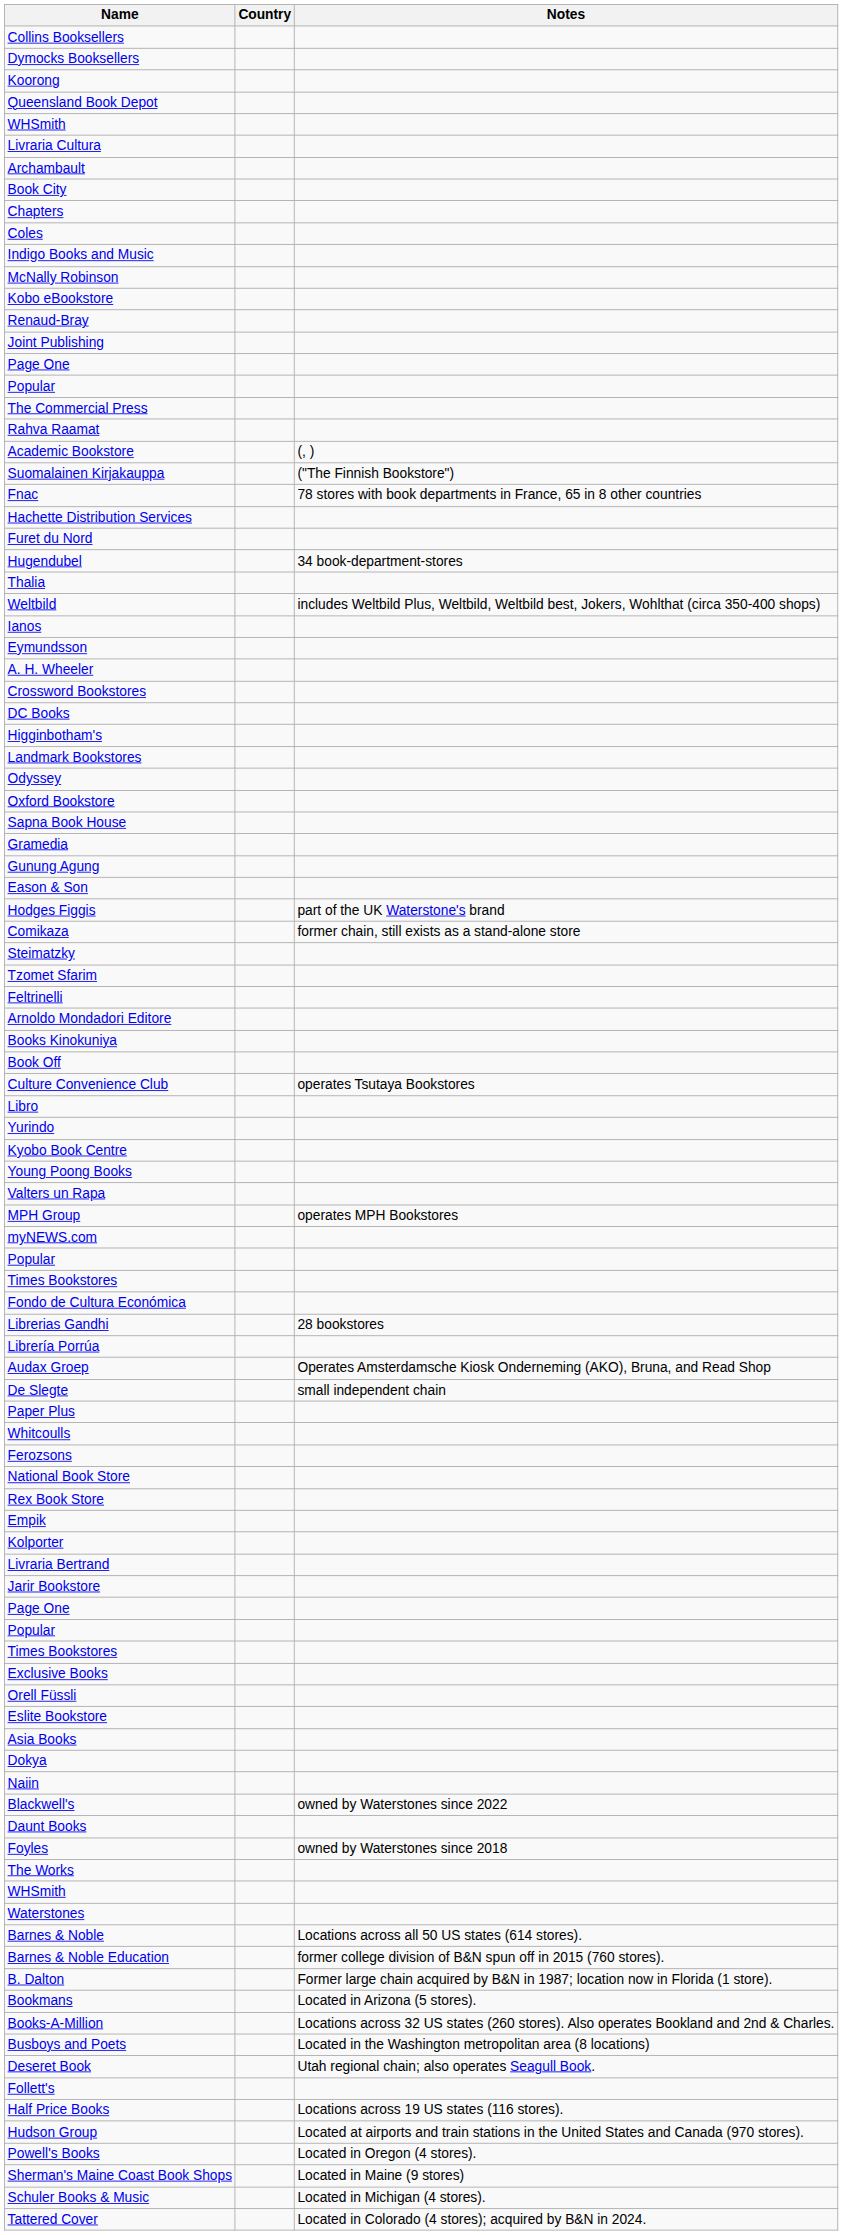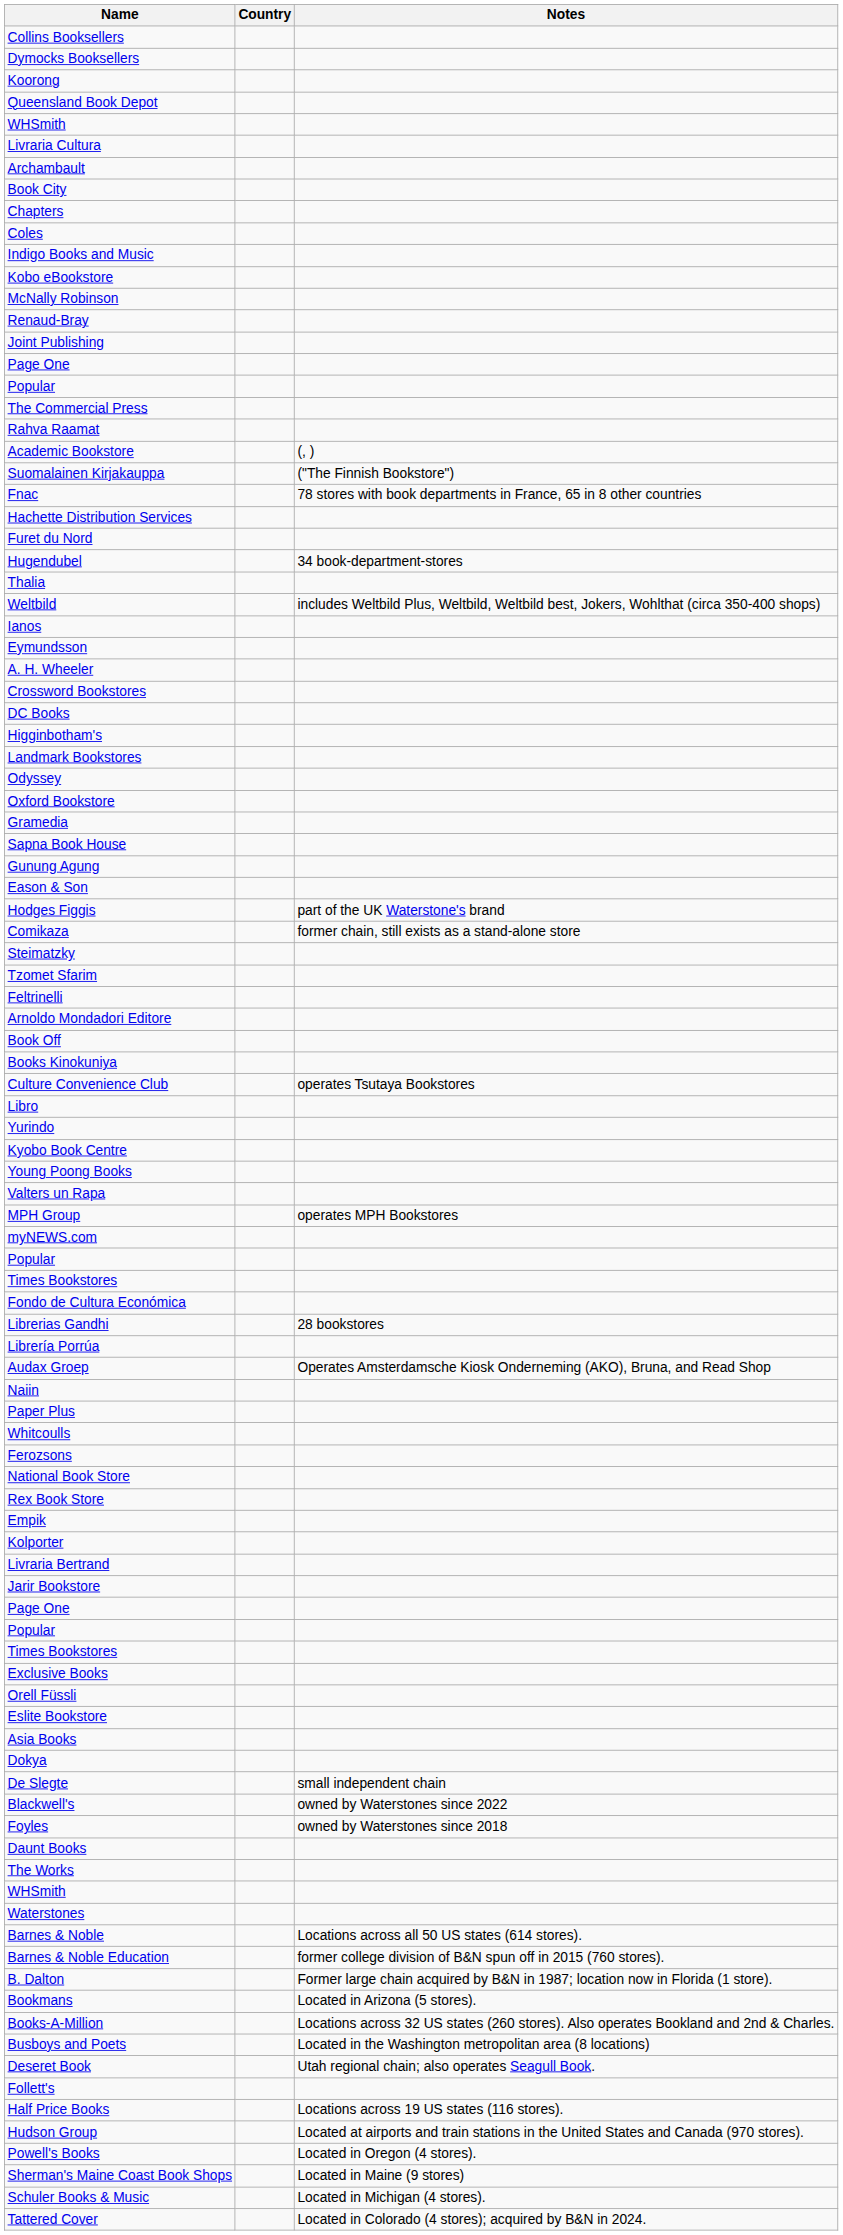 <table class="wikitable sortable">
 <tr>
 <th>Name</th>
 <th>Country</th>
 <th>Notes</th>
 </tr>
 <tr>
 <td><a href='#'>Collins Booksellers</a></td>
 <td></td>
 <td></td>
 </tr>
 <tr>
 <td><a href='#'>Dymocks Booksellers</a></td>
 <td></td>
 <td></td>
 </tr>
 <tr>
 <td><a href='#'>Koorong</a></td>
 <td></td>
 <td></td>
 </tr>
 <tr>
 <td><a href='#'>Queensland Book Depot</a></td>
 <td></td>
 <td></td>
 </tr>
 <tr>
 <td><a href='#'>WHSmith</a></td>
 <td></td>
 <td></td>
 </tr>
 <tr>
 <td><a href='#'>Livraria Cultura</a></td>
 <td></td>
 <td></td>
 </tr>
 <tr>
 <td><a href='#'>Archambault</a></td>
 <td></td>
 <td></td>
 </tr>
 <tr>
 <td><a href='#'>Book City</a></td>
 <td></td>
 <td></td>
 </tr>
 <tr>
 <td><a href='#'>Chapters</a></td>
 <td></td>
 <td></td>
 </tr>
 <tr>
 <td><a href='#'>Coles</a></td>
 <td></td>
 <td></td>
 </tr>
 <tr>
 <td><a href='#'>Indigo Books and Music</a></td>
 <td></td>
 <td></td>
 </tr>
 <tr>
-<td><a href='#'>McNally Robinson</a></td>
+<td><a href='#'>Kobo eBookstore</a></td>
 <td></td>
 <td></td>
 </tr>
 <tr>
-<td><a href='#'>Kobo eBookstore</a></td>
+<td><a href='#'>McNally Robinson</a></td>
 <td></td>
 <td></td>
 </tr>
 <tr>
 <td><a href='#'>Renaud-Bray</a></td>
 <td></td>
 <td></td>
 </tr>
 <tr>
 <td><a href='#'>Joint Publishing</a></td>
 <td></td>
 <td></td>
 </tr>
 <tr>
 <td><a href='#'>Page One</a></td>
 <td></td>
 <td></td>
 </tr>
 <tr>
 <td><a href='#'>Popular</a></td>
 <td></td>
 <td></td>
 </tr>
 <tr>
 <td><a href='#'>The Commercial Press</a></td>
 <td></td>
 <td></td>
 </tr>
 <tr>
 <td><a href='#'>Rahva Raamat</a></td>
 <td></td>
 <td></td>
 </tr>
 <tr>
 <td><a href='#'>Academic Bookstore</a></td>
 <td></td>
 <td>(, )</td>
 </tr>
 <tr>
 <td><a href='#'>Suomalainen Kirjakauppa</a></td>
 <td></td>
 <td>("The Finnish Bookstore")</td>
 </tr>
 <tr>
 <td><a href='#'>Fnac</a></td>
 <td></td>
 <td>78 stores with book departments in France, 65 in 8 other countries</td>
 </tr>
 <tr>
 <td><a href='#'>Hachette Distribution Services</a></td>
 <td></td>
 <td></td>
 </tr>
 <tr>
 <td><a href='#'>Furet du Nord</a></td>
 <td></td>
 <td></td>
 </tr>
 <tr>
 <td><a href='#'>Hugendubel</a></td>
 <td></td>
 <td>34 book-department-stores</td>
 </tr>
 <tr>
 <td><a href='#'>Thalia</a></td>
 <td></td>
 <td></td>
 </tr>
 <tr>
 <td><a href='#'>Weltbild</a></td>
 <td></td>
 <td>includes Weltbild Plus, Weltbild, Weltbild best, Jokers, Wohlthat (circa 350-400 shops)</td>
 </tr>
 <tr>
 <td><a href='#'>Ianos</a></td>
 <td></td>
 <td></td>
 </tr>
 <tr>
 <td><a href='#'>Eymundsson</a></td>
 <td></td>
 <td></td>
 </tr>
 <tr>
 <td><a href='#'>A. H. Wheeler</a></td>
 <td></td>
 <td></td>
 </tr>
 <tr>
 <td><a href='#'>Crossword Bookstores</a></td>
 <td></td>
 <td></td>
 </tr>
 <tr>
 <td><a href='#'>DC Books</a></td>
 <td></td>
 <td></td>
 </tr>
 <tr>
 <td><a href='#'>Higginbotham's</a></td>
 <td></td>
 <td></td>
 </tr>
 <tr>
 <td><a href='#'>Landmark Bookstores</a></td>
 <td></td>
 <td></td>
 </tr>
 <tr>
 <td><a href='#'>Odyssey</a></td>
 <td></td>
 <td></td>
 </tr>
 <tr>
 <td><a href='#'>Oxford Bookstore</a></td>
 <td></td>
 <td></td>
 </tr>
 <tr>
-<td><a href='#'>Sapna Book House</a></td>
+<td><a href='#'>Gramedia</a></td>
 <td></td>
 <td></td>
 </tr>
 <tr>
-<td><a href='#'>Gramedia</a></td>
+<td><a href='#'>Sapna Book House</a></td>
 <td></td>
 <td></td>
 </tr>
 <tr>
 <td><a href='#'>Gunung Agung</a></td>
 <td></td>
 <td></td>
 </tr>
 <tr>
 <td><a href='#'>Eason & Son</a></td>
 <td></td>
 <td></td>
 </tr>
 <tr>
 <td><a href='#'>Hodges Figgis</a></td>
 <td></td>
 <td>part of the UK <a href='#'>Waterstone's</a> brand</td>
 </tr>
 <tr>
 <td><a href='#'>Comikaza</a></td>
 <td></td>
 <td>former chain, still exists as a stand-alone store</td>
 </tr>
 <tr>
 <td><a href='#'>Steimatzky</a></td>
 <td></td>
 <td></td>
 </tr>
 <tr>
 <td><a href='#'>Tzomet Sfarim</a></td>
 <td></td>
 <td></td>
 </tr>
 <tr>
 <td><a href='#'>Feltrinelli</a></td>
 <td></td>
 <td></td>
 </tr>
 <tr>
 <td><a href='#'>Arnoldo Mondadori Editore</a></td>
 <td></td>
 <td></td>
 </tr>
 <tr>
-<td><a href='#'>Books Kinokuniya</a></td>
+<td><a href='#'>Book Off</a></td>
 <td></td>
 <td></td>
 </tr>
 <tr>
-<td><a href='#'>Book Off</a></td>
+<td><a href='#'>Books Kinokuniya</a></td>
 <td></td>
 <td></td>
 </tr>
 <tr>
 <td><a href='#'>Culture Convenience Club</a></td>
 <td></td>
 <td>operates Tsutaya Bookstores</td>
 </tr>
 <tr>
 <td><a href='#'>Libro</a></td>
 <td></td>
 <td></td>
 </tr>
 <tr>
 <td><a href='#'>Yurindo</a></td>
 <td></td>
 <td></td>
 </tr>
 <tr>
 <td><a href='#'>Kyobo Book Centre</a></td>
 <td></td>
 <td></td>
 </tr>
 <tr>
 <td><a href='#'>Young Poong Books</a></td>
 <td></td>
 <td></td>
 </tr>
 <tr>
 <td><a href='#'>Valters un Rapa</a></td>
 <td></td>
 <td></td>
 </tr>
 <tr>
 <td><a href='#'>MPH Group</a></td>
 <td></td>
 <td>operates MPH Bookstores</td>
 </tr>
 <tr>
 <td><a href='#'>myNEWS.com</a></td>
 <td></td>
 <td></td>
 </tr>
 <tr>
 <td><a href='#'>Popular</a></td>
 <td></td>
 <td></td>
 </tr>
 <tr>
 <td><a href='#'>Times Bookstores</a></td>
 <td></td>
 <td></td>
 </tr>
 <tr>
 <td><a href='#'>Fondo de Cultura Económica</a></td>
 <td></td>
 <td></td>
 </tr>
 <tr>
 <td><a href='#'>Librerias Gandhi</a></td>
 <td></td>
 <td>28 bookstores</td>
 </tr>
 <tr>
 <td><a href='#'>Librería Porrúa</a></td>
 <td></td>
 <td></td>
 </tr>
 <tr>
 <td><a href='#'>Audax Groep</a></td>
 <td></td>
 <td>Operates Amsterdamsche Kiosk Onderneming (AKO), Bruna, and Read Shop</td>
 </tr>
 <tr>
-<td><a href='#'>De Slegte</a></td>
+<td><a href='#'>Naiin</a></td>
 <td></td>
-<td>small independent chain</td>
+<td></td>
 </tr>
 <tr>
 <td><a href='#'>Paper Plus</a></td>
 <td></td>
 <td></td>
 </tr>
 <tr>
 <td><a href='#'>Whitcoulls</a></td>
 <td></td>
 <td></td>
 </tr>
 <tr>
 <td><a href='#'>Ferozsons</a></td>
 <td></td>
 <td></td>
 </tr>
 <tr>
 <td><a href='#'>National Book Store</a></td>
 <td></td>
 <td></td>
 </tr>
 <tr>
 <td><a href='#'>Rex Book Store</a></td>
 <td></td>
 <td></td>
 </tr>
 <tr>
 <td><a href='#'>Empik</a></td>
 <td></td>
 <td></td>
 </tr>
 <tr>
 <td><a href='#'>Kolporter</a></td>
 <td></td>
 <td></td>
 </tr>
 <tr>
 <td><a href='#'>Livraria Bertrand</a></td>
 <td></td>
 <td></td>
 </tr>
 <tr>
 <td><a href='#'>Jarir Bookstore</a></td>
 <td></td>
 <td></td>
 </tr>
 <tr>
 <td><a href='#'>Page One</a></td>
 <td></td>
 <td></td>
 </tr>
 <tr>
 <td><a href='#'>Popular</a></td>
 <td></td>
 <td></td>
 </tr>
 <tr>
 <td><a href='#'>Times Bookstores</a></td>
 <td></td>
 <td></td>
 </tr>
 <tr>
 <td><a href='#'>Exclusive Books</a></td>
 <td></td>
 <td></td>
 </tr>
 <tr>
 <td><a href='#'>Orell Füssli</a></td>
 <td></td>
 <td></td>
 </tr>
 <tr>
 <td><a href='#'>Eslite Bookstore</a></td>
 <td></td>
 <td></td>
 </tr>
 <tr>
 <td><a href='#'>Asia Books</a></td>
 <td></td>
 <td></td>
 </tr>
 <tr>
 <td><a href='#'>Dokya</a></td>
 <td></td>
 <td></td>
 </tr>
 <tr>
-<td><a href='#'>Naiin</a></td>
+<td><a href='#'>De Slegte</a></td>
 <td></td>
-<td></td>
+<td>small independent chain</td>
 </tr>
 <tr>
 <td><a href='#'>Blackwell's</a></td>
 <td></td>
 <td>owned by Waterstones since 2022</td>
 </tr>
 <tr>
+<td><a href='#'>Foyles</a></td>
+<td></td>
+<td>owned by Waterstones since 2018</td>
+</tr>
+<tr>
 <td><a href='#'>Daunt Books</a></td>
 <td></td>
 <td></td>
-</tr>
-<tr>
-<td><a href='#'>Foyles</a></td>
-<td></td>
-<td>owned by Waterstones since 2018</td>
 </tr>
 <tr>
 <td><a href='#'>The Works</a></td>
 <td></td>
 <td></td>
 </tr>
 <tr>
 <td><a href='#'>WHSmith</a></td>
 <td></td>
 <td></td>
 </tr>
 <tr>
 <td><a href='#'>Waterstones</a></td>
 <td></td>
 <td></td>
 </tr>
 <tr>
 <td><a href='#'>Barnes & Noble</a></td>
 <td></td>
 <td>Locations across all 50 US states (614 stores).</td>
 </tr>
 <tr>
 <td><a href='#'>Barnes & Noble Education</a></td>
 <td></td>
 <td>former college division of B&N spun off in 2015 (760 stores).</td>
 </tr>
 <tr>
 <td><a href='#'>B. Dalton</a></td>
 <td></td>
 <td>Former large chain acquired by B&N in 1987; location now in Florida (1 store).</td>
 </tr>
 <tr>
 <td><a href='#'>Bookmans</a></td>
 <td></td>
 <td>Located in Arizona (5 stores).</td>
 </tr>
 <tr>
 <td><a href='#'>Books-A-Million</a></td>
 <td></td>
 <td>Locations across 32 US states (260 stores). Also operates Bookland and 2nd & Charles.</td>
 </tr>
 <tr>
 <td><a href='#'>Busboys and Poets</a></td>
 <td></td>
 <td>Located in the Washington metropolitan area (8 locations)</td>
 </tr>
 <tr>
 <td><a href='#'>Deseret Book</a></td>
 <td></td>
 <td>Utah regional chain; also operates <a href='#'>Seagull Book</a>.</td>
 </tr>
 <tr>
 <td><a href='#'>Follett's</a></td>
 <td></td>
 <td></td>
 </tr>
 <tr>
 <td><a href='#'>Half Price Books</a></td>
 <td></td>
 <td>Locations across 19 US states (116 stores).</td>
 </tr>
 <tr>
 <td><a href='#'>Hudson Group</a></td>
 <td></td>
 <td>Located at airports and train stations in the United States and Canada (970 stores).</td>
 </tr>
 <tr>
 <td><a href='#'>Powell's Books</a></td>
 <td></td>
 <td>Located in Oregon (4 stores).</td>
 </tr>
 <tr>
 <td><a href='#'>Sherman's Maine Coast Book Shops</a></td>
 <td></td>
 <td>Located in Maine (9 stores)</td>
 </tr>
 <tr>
 <td><a href='#'>Schuler Books & Music</a></td>
 <td></td>
 <td>Located in Michigan (4 stores).</td>
 </tr>
 <tr>
 <td><a href='#'>Tattered Cover</a></td>
 <td></td>
 <td>Located in Colorado (4 stores); acquired by B&N in 2024.</td>
 </tr>
 </table>
